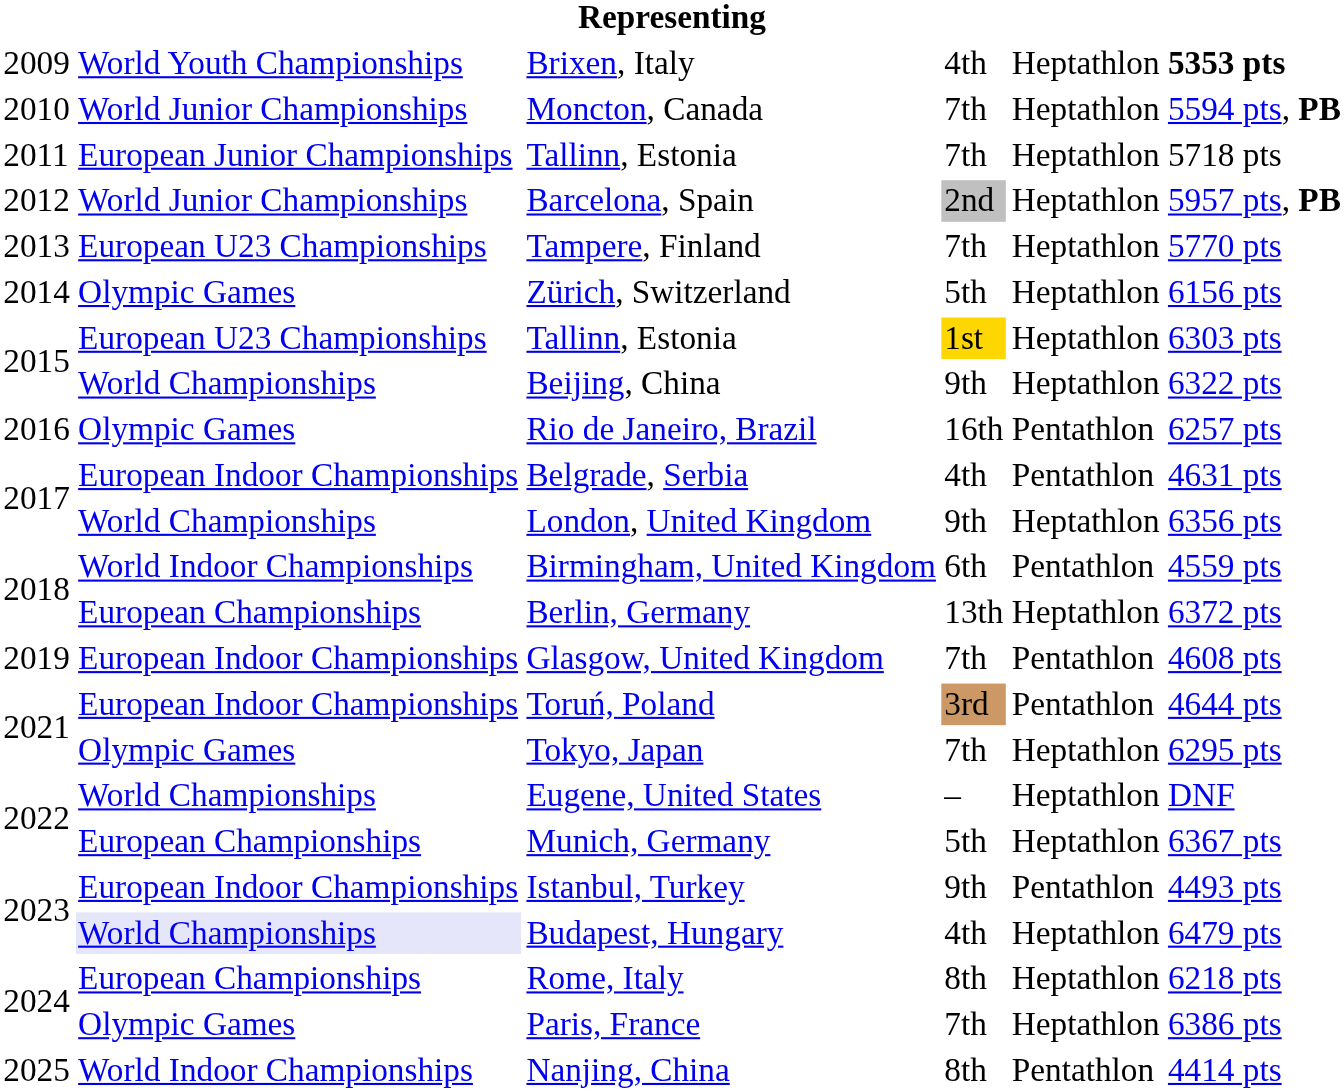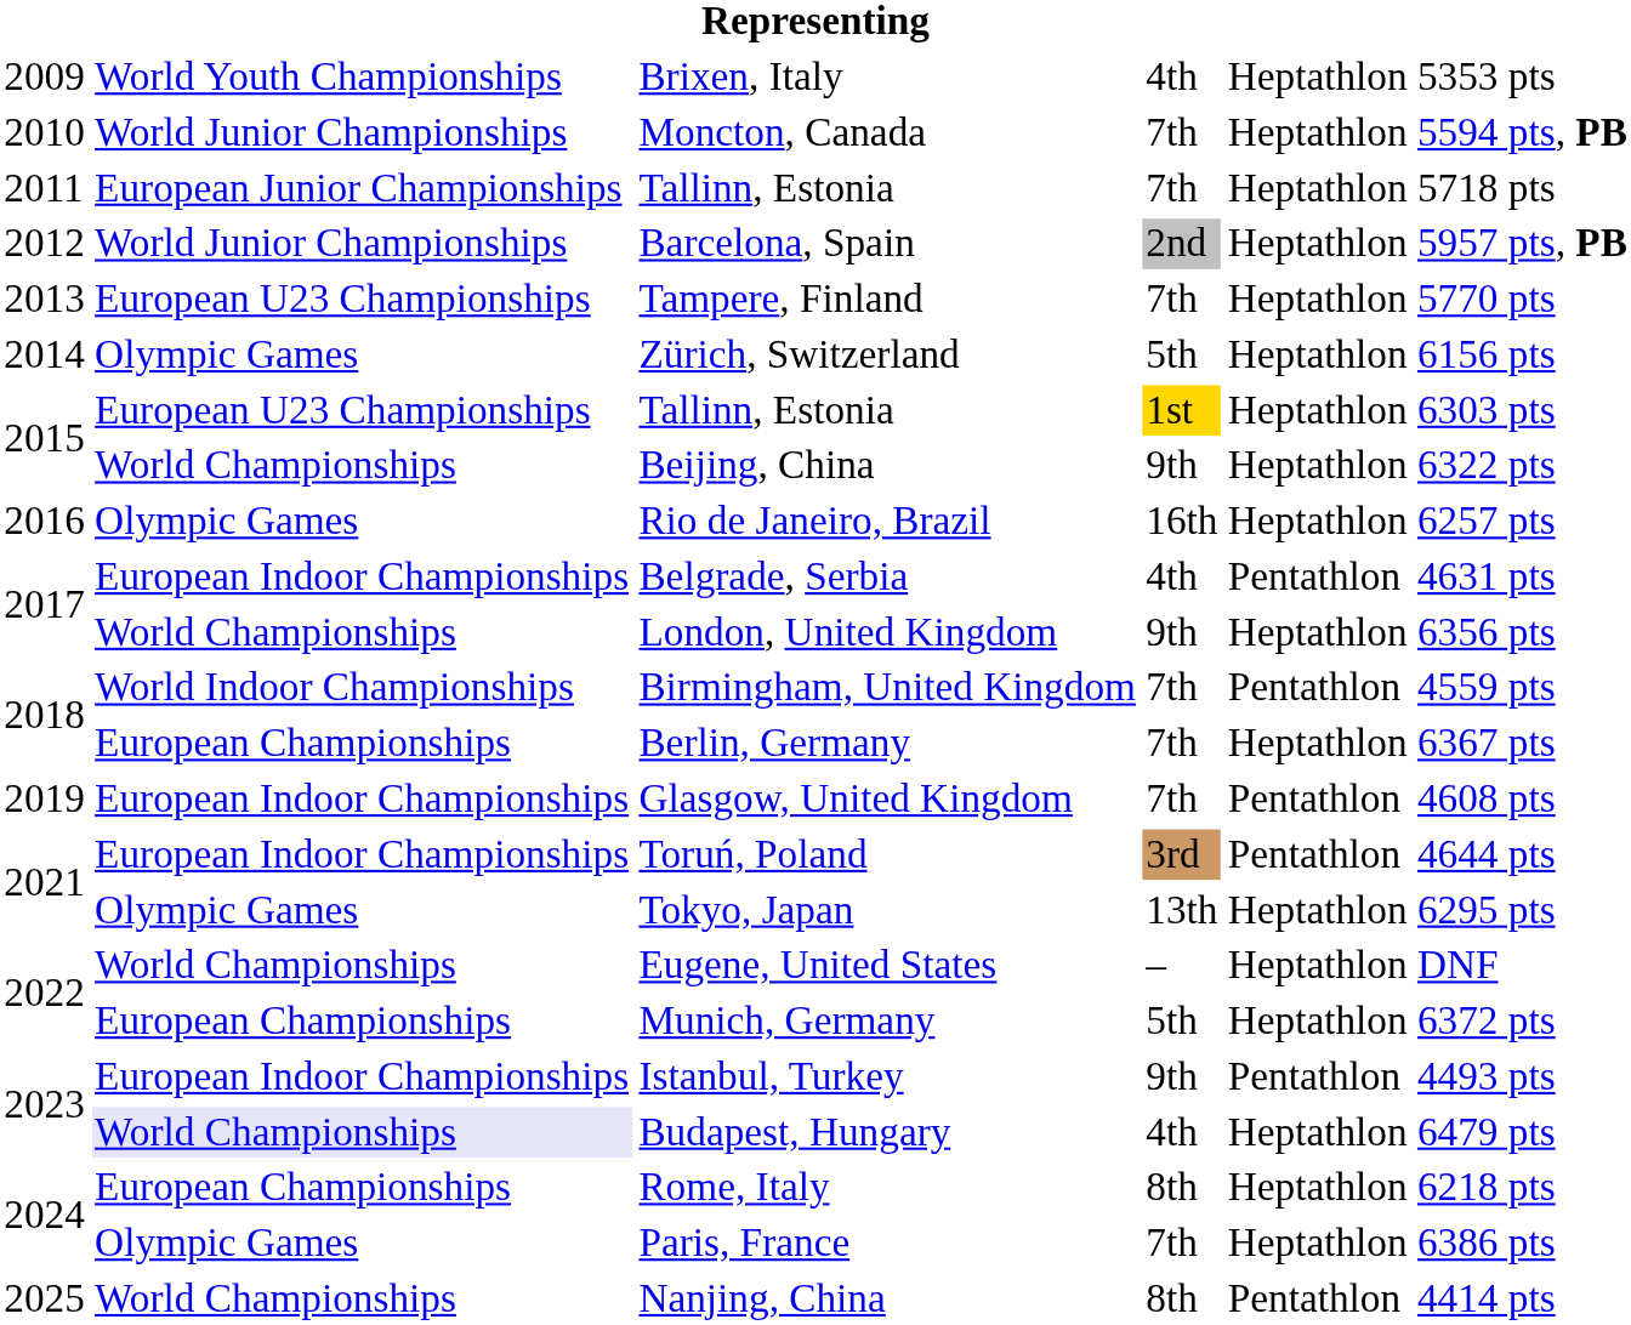 <table>
 <tr>
 <th colspan="6">Representing </th>
 </tr>
 <tr>
 <td>2009</td>
 <td><a href='#'>World Youth Championships</a></td>
 <td><a href='#'>Brixen</a>, Italy</td>
 <td>4th</td>
 <td>Heptathlon</td>
-<td><strong>5353 pts</strong></td>
+<td>5353 pts</td>
 </tr>
 <tr>
 <td>2010</td>
 <td><a href='#'>World Junior Championships</a></td>
 <td><a href='#'>Moncton</a>, Canada</td>
 <td>7th</td>
 <td>Heptathlon</td>
 <td><a href='#'>5594 pts</a>, <strong>PB</strong></td>
 </tr>
 <tr>
 <td>2011</td>
 <td><a href='#'>European Junior Championships</a></td>
 <td><a href='#'>Tallinn</a>, Estonia</td>
 <td>7th</td>
 <td>Heptathlon</td>
 <td>5718 pts</td>
 </tr>
 <tr>
 <td>2012</td>
 <td><a href='#'>World Junior Championships</a></td>
 <td><a href='#'>Barcelona</a>, Spain</td>
 <td style="background:silver">2nd</td>
 <td>Heptathlon</td>
 <td><a href='#'>5957 pts</a>, <strong>PB</strong></td>
 </tr>
 <tr>
 <td>2013</td>
 <td><a href='#'>European U23 Championships</a></td>
 <td><a href='#'>Tampere</a>, Finland</td>
 <td>7th</td>
 <td>Heptathlon</td>
 <td><a href='#'>5770 pts</a></td>
 </tr>
 <tr>
 <td>2014</td>
 <td><a href='#'>Olympic Games</a></td>
 <td><a href='#'>Zürich</a>, Switzerland</td>
 <td>5th</td>
 <td>Heptathlon</td>
 <td><a href='#'>6156 pts</a></td>
 </tr>
 <tr>
 <td rowspan=2>2015</td>
 <td><a href='#'>European U23 Championships</a></td>
 <td><a href='#'>Tallinn</a>, Estonia</td>
 <td bgcolor=gold>1st</td>
 <td>Heptathlon</td>
 <td><a href='#'>6303 pts</a></td>
 </tr>
 <tr>
 <td><a href='#'>World Championships</a></td>
 <td><a href='#'>Beijing</a>, China</td>
 <td>9th</td>
 <td>Heptathlon</td>
 <td><a href='#'>6322 pts</a></td>
 </tr>
 <tr>
 <td>2016</td>
 <td><a href='#'>Olympic Games</a></td>
 <td><a href='#'>Rio de Janeiro, Brazil</a></td>
 <td>16th</td>
-<td>Pentathlon</td>
+<td>Heptathlon</td>
 <td><a href='#'>6257 pts</a></td>
 </tr>
 <tr>
 <td rowspan=2>2017</td>
 <td><a href='#'>European Indoor Championships</a></td>
 <td><a href='#'>Belgrade</a>, <a href='#'>Serbia</a></td>
 <td>4th</td>
 <td>Pentathlon</td>
 <td><a href='#'>4631 pts</a></td>
 </tr>
 <tr>
 <td><a href='#'>World Championships</a></td>
 <td><a href='#'>London</a>, <a href='#'>United Kingdom</a></td>
 <td>9th</td>
 <td>Heptathlon</td>
 <td><a href='#'>6356 pts</a></td>
 </tr>
 <tr>
 <td rowspan=2>2018</td>
 <td><a href='#'>World Indoor Championships</a></td>
 <td><a href='#'>Birmingham, United Kingdom</a></td>
-<td>6th</td>
+<td>7th</td>
 <td>Pentathlon</td>
 <td><a href='#'>4559 pts</a></td>
 </tr>
 <tr>
 <td><a href='#'>European Championships</a></td>
 <td><a href='#'>Berlin, Germany</a></td>
-<td>13th</td>
+<td>7th</td>
 <td>Heptathlon</td>
-<td><a href='#'>6372 pts</a></td>
+<td><a href='#'>6367 pts</a></td>
 </tr>
 <tr>
 <td>2019</td>
 <td><a href='#'>European Indoor Championships</a></td>
 <td><a href='#'>Glasgow, United Kingdom</a></td>
 <td>7th</td>
 <td>Pentathlon</td>
 <td><a href='#'>4608 pts</a></td>
 </tr>
 <tr>
 <td rowspan=2>2021</td>
 <td><a href='#'>European Indoor Championships</a></td>
 <td><a href='#'>Toruń, Poland</a></td>
 <td bgcolor=cc9966>3rd</td>
 <td>Pentathlon</td>
 <td><a href='#'>4644 pts</a></td>
 </tr>
 <tr>
 <td><a href='#'>Olympic Games</a></td>
 <td><a href='#'>Tokyo, Japan</a></td>
-<td>7th</td>
+<td>13th</td>
 <td>Heptathlon</td>
 <td><a href='#'>6295 pts</a></td>
 </tr>
 <tr>
 <td rowspan=2>2022</td>
 <td><a href='#'>World Championships</a></td>
 <td><a href='#'>Eugene, United States</a></td>
 <td>–</td>
 <td>Heptathlon</td>
 <td><a href='#'>DNF</a></td>
 </tr>
 <tr>
 <td><a href='#'>European Championships</a></td>
 <td><a href='#'>Munich, Germany</a></td>
 <td>5th</td>
 <td>Heptathlon</td>
-<td><a href='#'>6367 pts</a></td>
+<td><a href='#'>6372 pts</a></td>
 </tr>
 <tr>
 <td rowspan=2>2023</td>
 <td><a href='#'>European Indoor Championships</a></td>
 <td><a href='#'>Istanbul, Turkey</a></td>
 <td>9th</td>
 <td>Pentathlon</td>
 <td><a href='#'>4493 pts</a></td>
 </tr>
 <tr>
 <td style="background: lavender;"><a href='#'>World Championships</a></td>
 <td><a href='#'>Budapest, Hungary</a></td>
 <td>4th</td>
 <td>Heptathlon</td>
 <td><a href='#'>6479 pts</a></td>
 </tr>
 <tr>
 <td rowspan=2>2024</td>
 <td><a href='#'>European Championships</a></td>
 <td><a href='#'>Rome, Italy</a></td>
 <td>8th</td>
 <td>Heptathlon</td>
 <td><a href='#'>6218 pts</a></td>
 </tr>
 <tr>
 <td><a href='#'>Olympic Games</a></td>
 <td><a href='#'>Paris, France</a></td>
 <td>7th</td>
 <td>Heptathlon</td>
 <td><a href='#'>6386 pts</a></td>
 </tr>
 <tr>
 <td>2025</td>
-<td><a href='#'>World Indoor Championships</a></td>
+<td><a href='#'>World Championships</a></td>
 <td><a href='#'>Nanjing, China</a></td>
 <td>8th</td>
 <td>Pentathlon</td>
 <td><a href='#'>4414 pts</a></td>
 </tr>
 </table>
